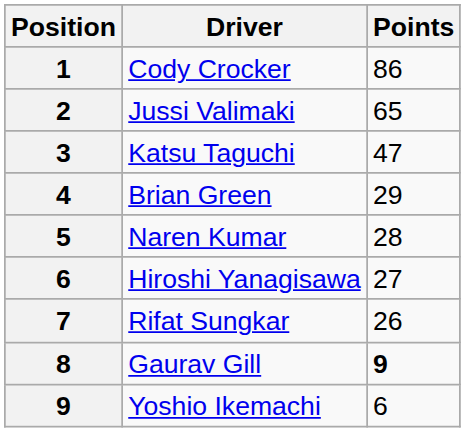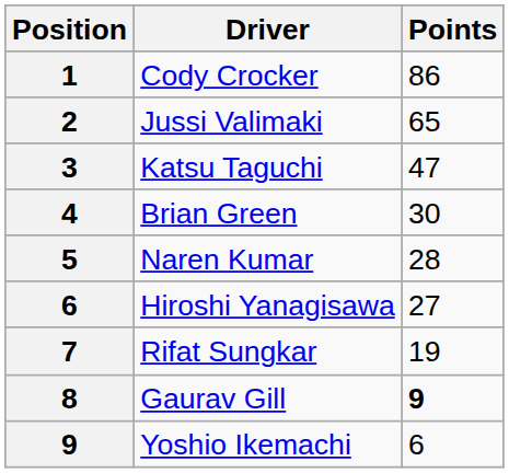 <table class="wikitable" style="font-size: 95%;">
 <tr>
 <th>Position</th>
 <th>Driver</th>
 <th>Points</th>
 </tr>
 <tr>
 <th>1</th>
 <td> <a href='#'>Cody Crocker</a></td>
 <td>86</td>
 </tr>
 <tr>
 <th>2</th>
 <td> <a href='#'>Jussi Valimaki</a></td>
 <td>65</td>
 </tr>
 <tr>
 <th>3</th>
 <td> <a href='#'>Katsu Taguchi</a></td>
 <td>47</td>
 </tr>
 <tr>
 <th>4</th>
 <td> <a href='#'>Brian Green</a></td>
-<td>29</td>
+<td>30</td>
 </tr>
 <tr>
 <th>5</th>
 <td> <a href='#'>Naren Kumar</a></td>
 <td>28</td>
 </tr>
 <tr>
 <th>6</th>
 <td> <a href='#'>Hiroshi Yanagisawa</a></td>
 <td>27</td>
 </tr>
 <tr>
 <th>7</th>
 <td> <a href='#'>Rifat Sungkar</a></td>
-<td>26</td>
+<td>19</td>
 </tr>
 <tr>
 <th>8</th>
 <td> <a href='#'>Gaurav Gill</a></td>
 <td><strong>9</strong></td>
 </tr>
 <tr>
 <th>9</th>
 <td> <a href='#'>Yoshio Ikemachi</a></td>
 <td>6</td>
 </tr>
 </table>
